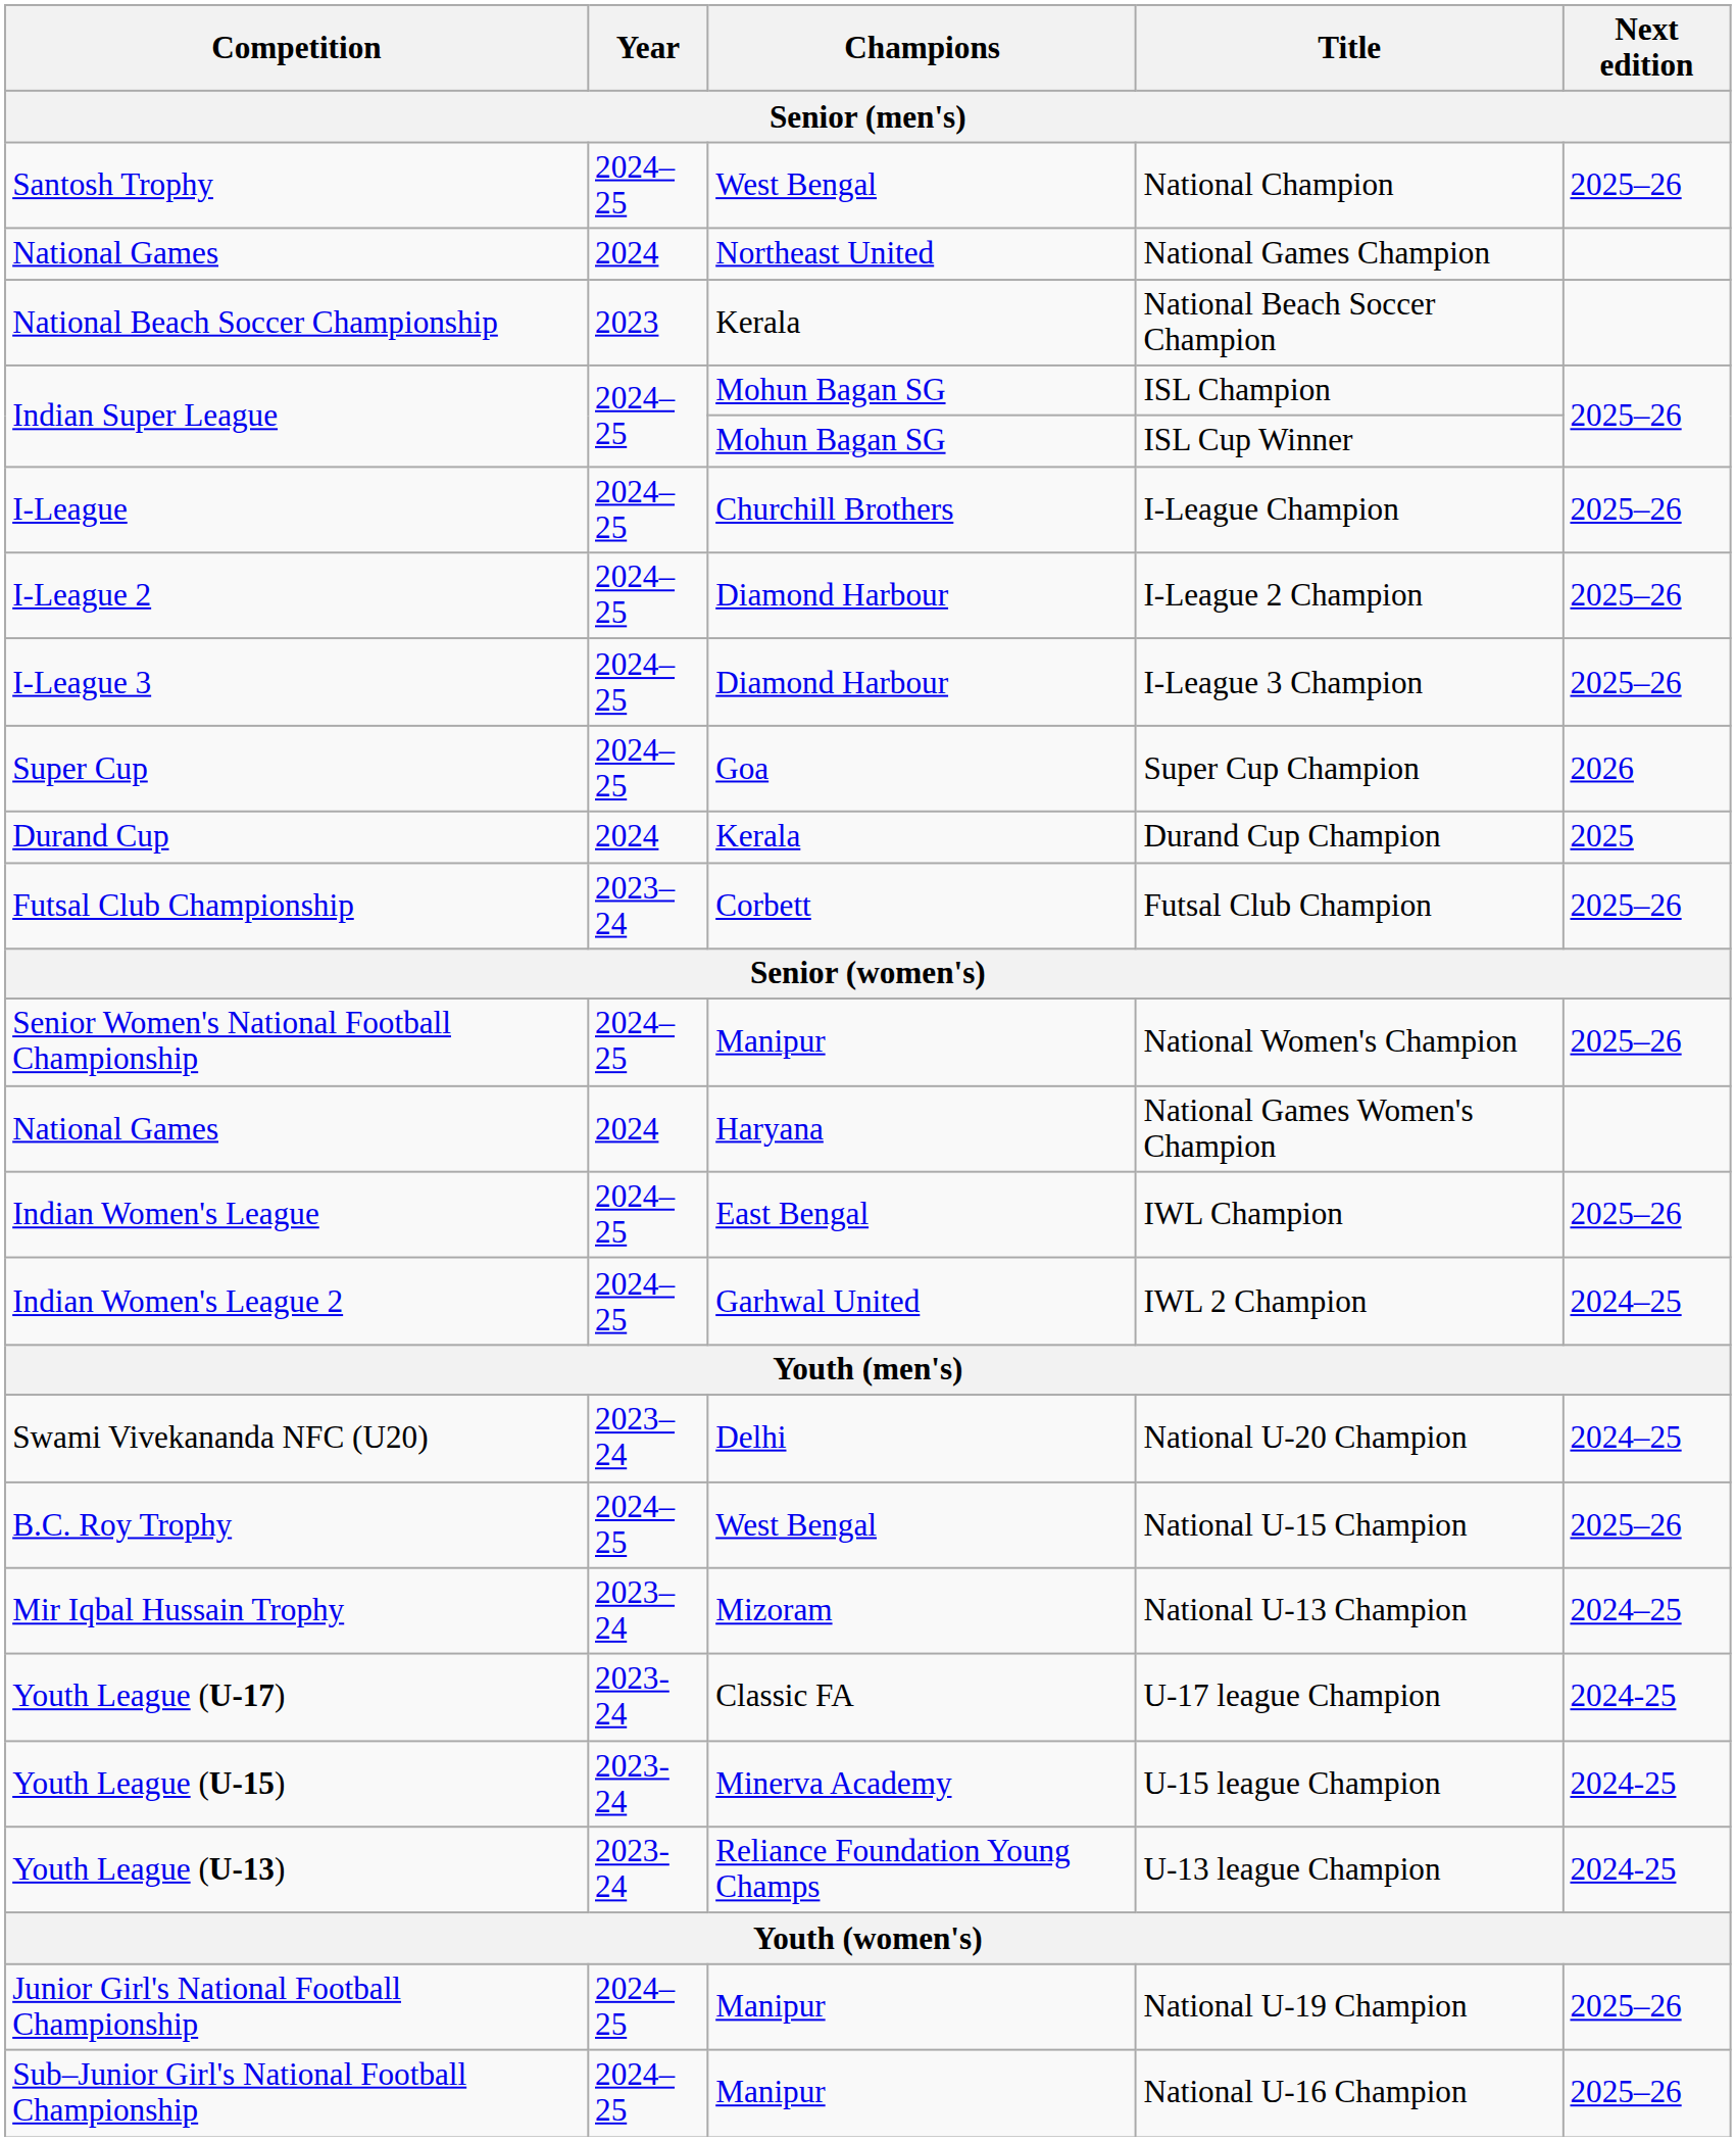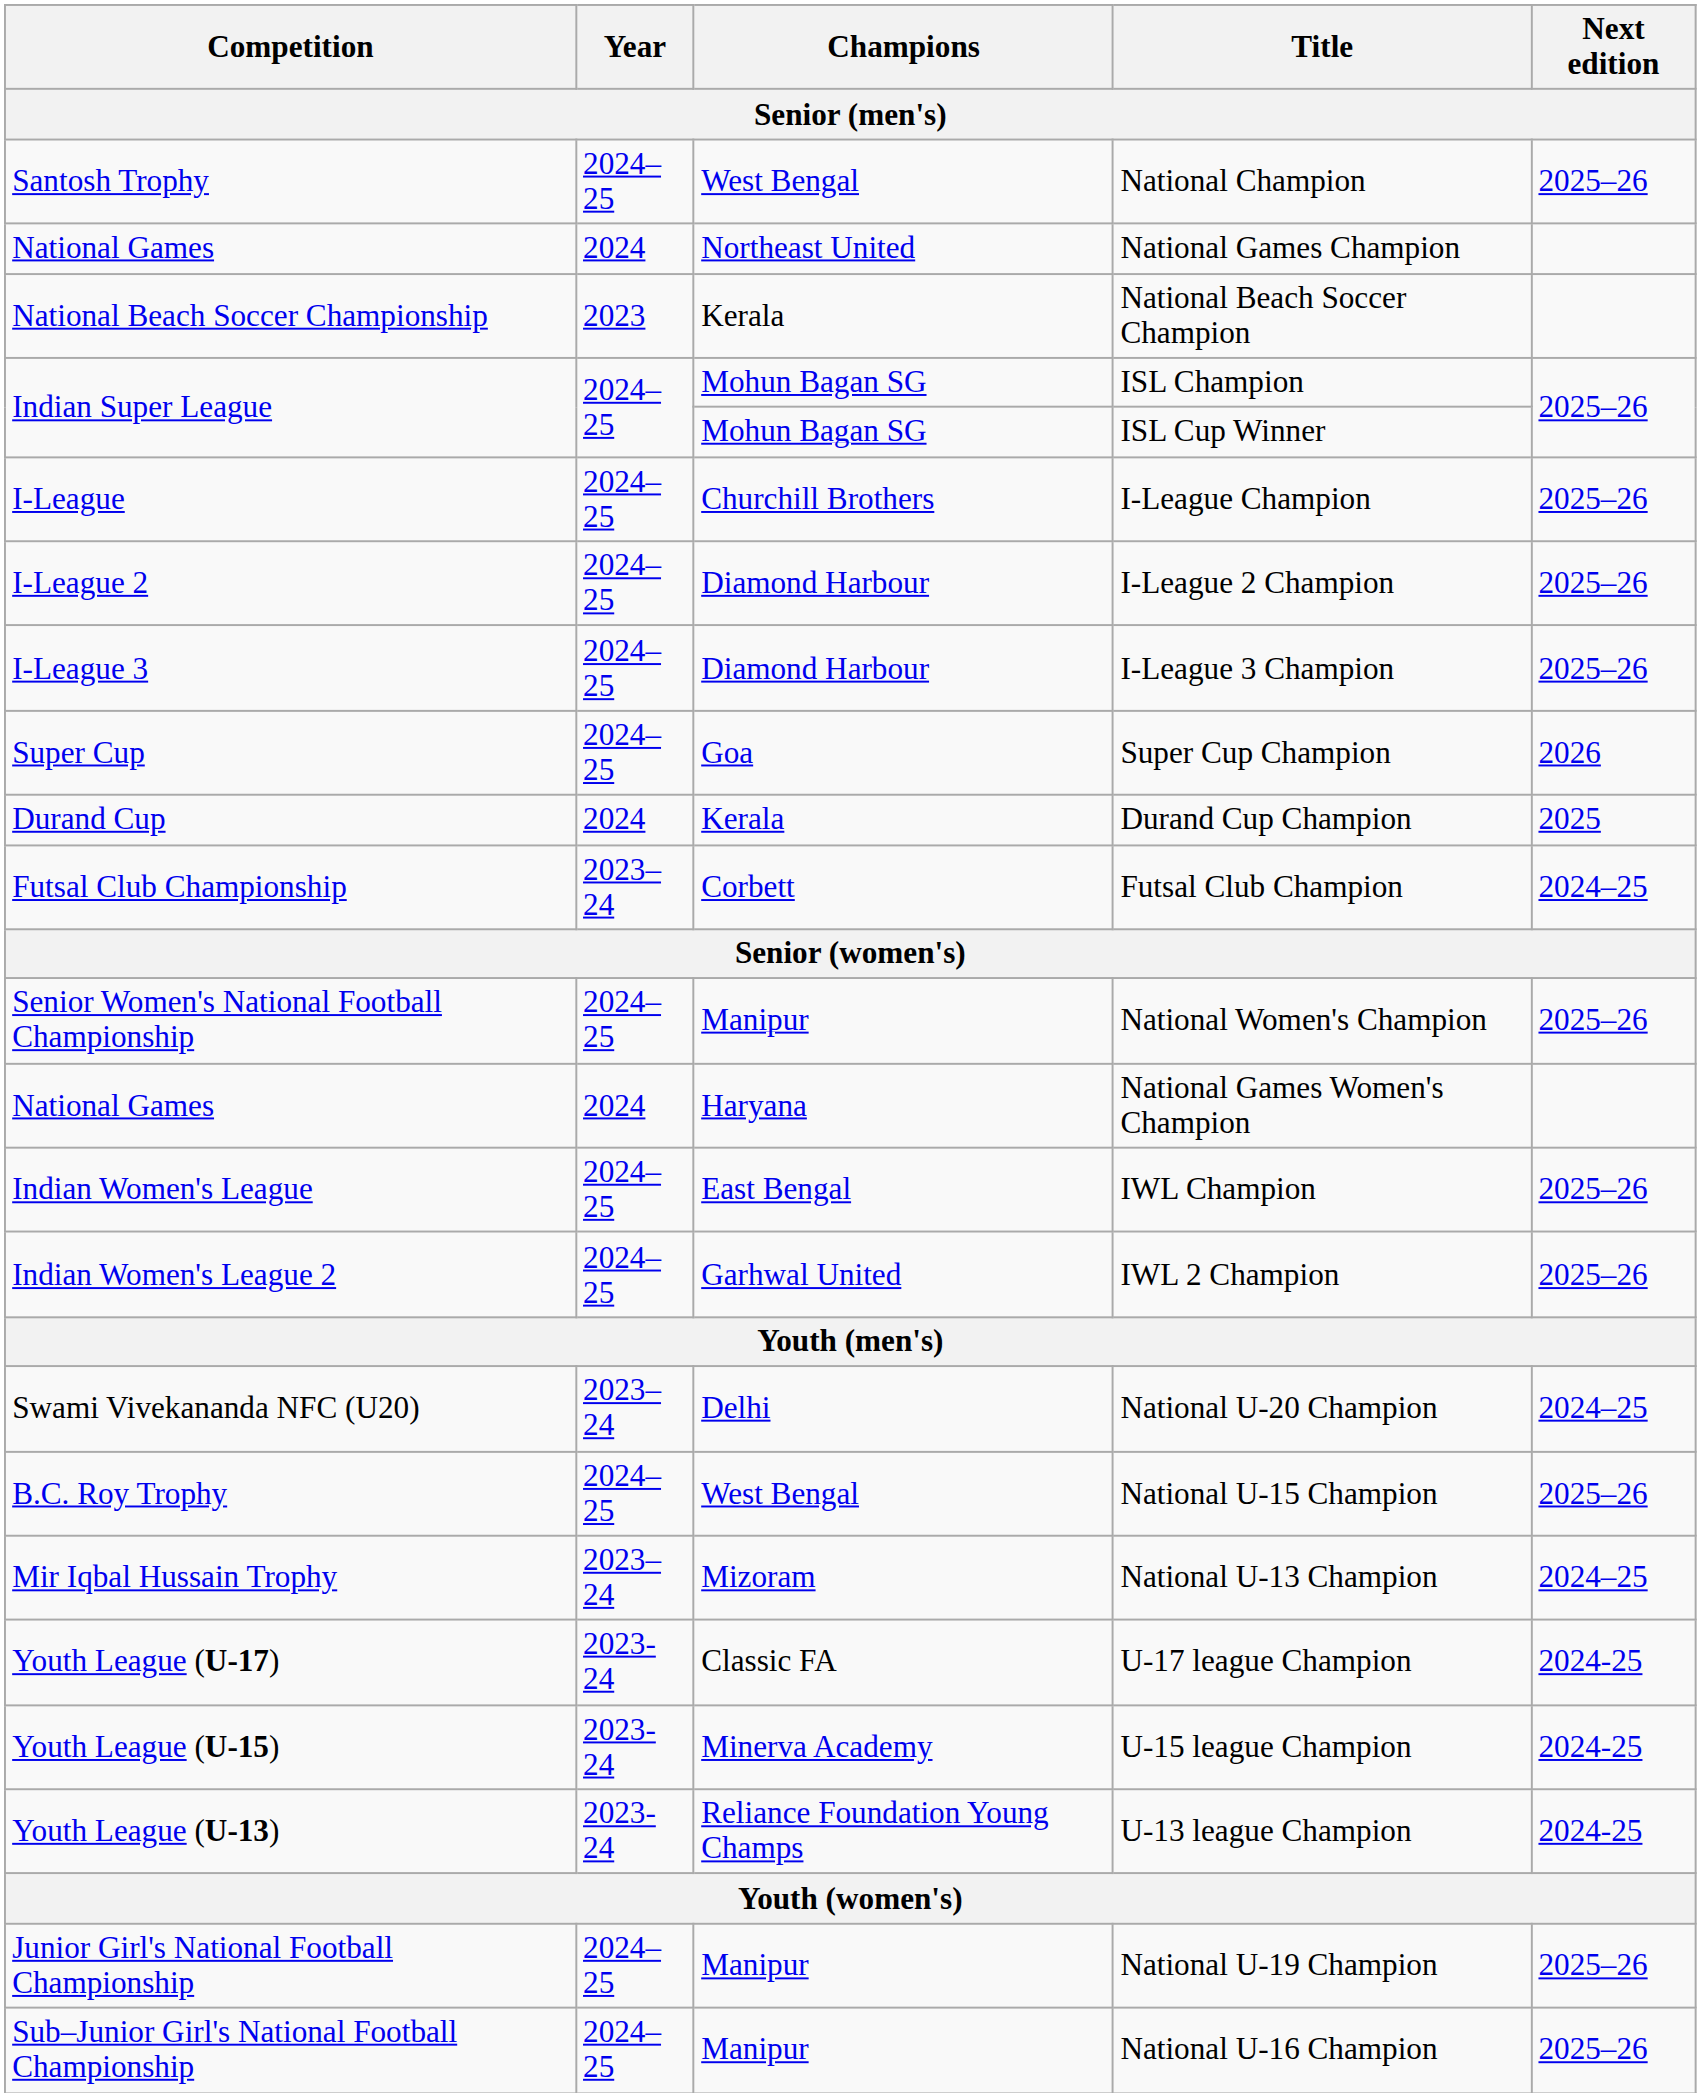 <table class="wikitable sortable">
 <tr>
 <th>Competition</th>
 <th>Year</th>
 <th>Champions</th>
 <th>Title</th>
 <th>Next edition</th>
 </tr>
 <tr>
 <th colspan="5">Senior (men's)</th>
 </tr>
 <tr>
 <td><a href='#'>Santosh Trophy</a></td>
 <td><a href='#'>2024–25</a></td>
 <td><a href='#'>West Bengal</a></td>
 <td>National Champion</td>
 <td><a href='#'>2025–26</a></td>
 </tr>
 <tr>
 <td><a href='#'>National Games</a></td>
 <td><a href='#'>2024</a></td>
 <td><a href='#'>Northeast United</a></td>
 <td>National Games Champion</td>
 <td></td>
 </tr>
 <tr>
 <td><a href='#'>National Beach Soccer Championship</a></td>
 <td><a href='#'>2023</a></td>
 <td>Kerala</td>
 <td>National Beach Soccer Champion</td>
 <td></td>
 </tr>
 <tr>
 <td rowspan="2"><a href='#'>Indian Super League</a></td>
 <td rowspan="2"><a href='#'>2024–25</a></td>
 <td><a href='#'>Mohun Bagan SG</a></td>
 <td>ISL Champion</td>
 <td rowspan="2"><a href='#'>2025–26</a></td>
 </tr>
 <tr>
 <td><a href='#'>Mohun Bagan SG</a></td>
 <td>ISL Cup Winner</td>
 </tr>
 <tr>
 <td><a href='#'>I-League</a></td>
 <td><a href='#'>2024–25</a></td>
 <td><a href='#'>Churchill Brothers</a></td>
 <td>I-League Champion</td>
 <td><a href='#'>2025–26</a></td>
 </tr>
 <tr>
 <td><a href='#'>I-League 2</a></td>
 <td><a href='#'>2024–25</a></td>
 <td><a href='#'>Diamond Harbour</a></td>
 <td>I-League 2 Champion</td>
 <td><a href='#'>2025–26</a></td>
 </tr>
 <tr>
 <td><a href='#'>I-League 3</a></td>
 <td><a href='#'>2024–25</a></td>
 <td><a href='#'>Diamond Harbour</a></td>
 <td>I-League 3 Champion</td>
 <td><a href='#'>2025–26</a></td>
 </tr>
 <tr>
 <td><a href='#'>Super Cup</a></td>
 <td><a href='#'>2024–25</a></td>
 <td><a href='#'>Goa</a></td>
 <td>Super Cup Champion</td>
 <td><a href='#'>2026</a></td>
 </tr>
 <tr>
 <td><a href='#'>Durand Cup</a></td>
 <td><a href='#'>2024</a></td>
 <td><a href='#'>Kerala</a></td>
 <td>Durand Cup Champion</td>
 <td><a href='#'>2025</a></td>
 </tr>
 <tr>
 <td><a href='#'>Futsal Club Championship</a></td>
 <td><a href='#'>2023–24</a></td>
 <td><a href='#'>Corbett</a></td>
 <td>Futsal Club Champion</td>
-<td><a href='#'>2025–26</a></td>
+<td><a href='#'>2024–25</a></td>
 </tr>
 <tr>
 <th colspan="5">Senior (women's)</th>
 </tr>
 <tr>
 <td><a href='#'>Senior Women's National Football Championship</a></td>
 <td><a href='#'>2024–25</a></td>
 <td><a href='#'>Manipur</a></td>
 <td>National Women's Champion</td>
 <td><a href='#'>2025–26</a></td>
 </tr>
 <tr>
 <td><a href='#'>National Games</a></td>
 <td><a href='#'>2024</a></td>
 <td><a href='#'>Haryana</a></td>
 <td>National Games Women's Champion</td>
 <td></td>
 </tr>
 <tr>
 <td><a href='#'>Indian Women's League</a></td>
 <td><a href='#'>2024–25</a></td>
 <td><a href='#'>East Bengal</a></td>
 <td>IWL Champion</td>
 <td><a href='#'>2025–26</a></td>
 </tr>
 <tr>
 <td><a href='#'>Indian Women's League 2</a></td>
 <td><a href='#'>2024–25</a></td>
 <td><a href='#'>Garhwal United</a></td>
 <td>IWL 2 Champion</td>
-<td><a href='#'>2024–25</a></td>
+<td><a href='#'>2025–26</a></td>
 </tr>
 <tr>
 <th colspan="5">Youth (men's)</th>
 </tr>
 <tr>
 <td>Swami Vivekananda NFC (U20)</td>
 <td><a href='#'>2023–24</a></td>
 <td><a href='#'>Delhi</a></td>
 <td>National U-20 Champion</td>
 <td><a href='#'>2024–25</a></td>
 </tr>
 <tr>
 <td><a href='#'>B.C. Roy Trophy</a></td>
 <td><a href='#'>2024–25</a></td>
 <td><a href='#'>West Bengal</a></td>
 <td>National U-15 Champion</td>
 <td><a href='#'>2025–26</a></td>
 </tr>
 <tr>
 <td><a href='#'>Mir Iqbal Hussain Trophy</a></td>
 <td><a href='#'>2023–24</a></td>
 <td><a href='#'>Mizoram</a></td>
 <td>National U-13 Champion</td>
 <td><a href='#'>2024–25</a></td>
 </tr>
 <tr>
 <td><a href='#'>Youth League</a> (<strong>U-17</strong>)</td>
 <td><a href='#'>2023-24</a></td>
 <td>Classic FA</td>
 <td>U-17 league Champion</td>
 <td><a href='#'>2024-25</a></td>
 </tr>
 <tr>
 <td><a href='#'>Youth League</a> (<strong>U-15</strong>)</td>
 <td><a href='#'>2023-24</a></td>
 <td><a href='#'>Minerva Academy</a></td>
 <td>U-15 league Champion</td>
 <td><a href='#'>2024-25</a></td>
 </tr>
 <tr>
 <td><a href='#'>Youth League</a> (<strong>U-13</strong>)</td>
 <td><a href='#'>2023-24</a></td>
 <td><a href='#'>Reliance Foundation Young Champs</a></td>
 <td>U-13 league Champion</td>
 <td><a href='#'>2024-25</a></td>
 </tr>
 <tr>
 <th colspan="5">Youth (women's)</th>
 </tr>
 <tr>
 <td><a href='#'>Junior Girl's National Football Championship</a></td>
 <td><a href='#'>2024–25</a></td>
 <td><a href='#'>Manipur</a></td>
 <td>National U-19 Champion</td>
 <td><a href='#'>2025–26</a></td>
 </tr>
 <tr>
 <td><a href='#'>Sub–Junior Girl's National Football Championship</a></td>
 <td><a href='#'>2024–25</a></td>
 <td><a href='#'>Manipur</a></td>
 <td>National U-16 Champion</td>
 <td><a href='#'>2025–26</a></td>
 </tr>
 </table>
